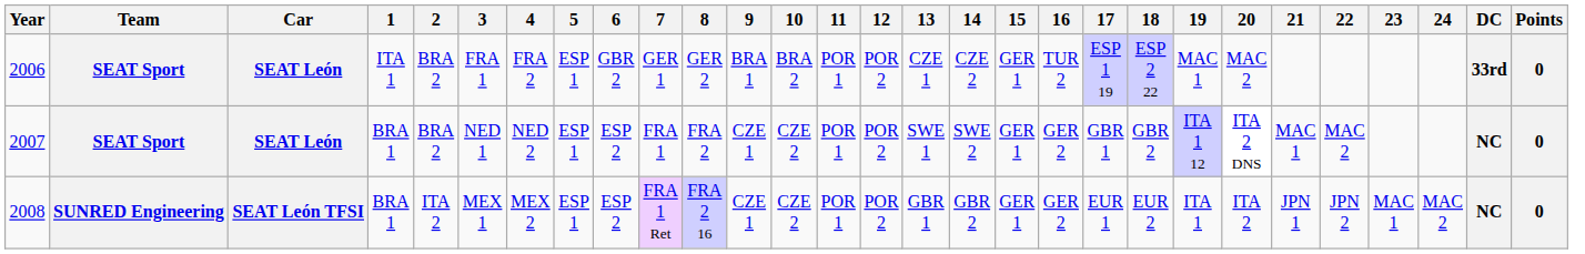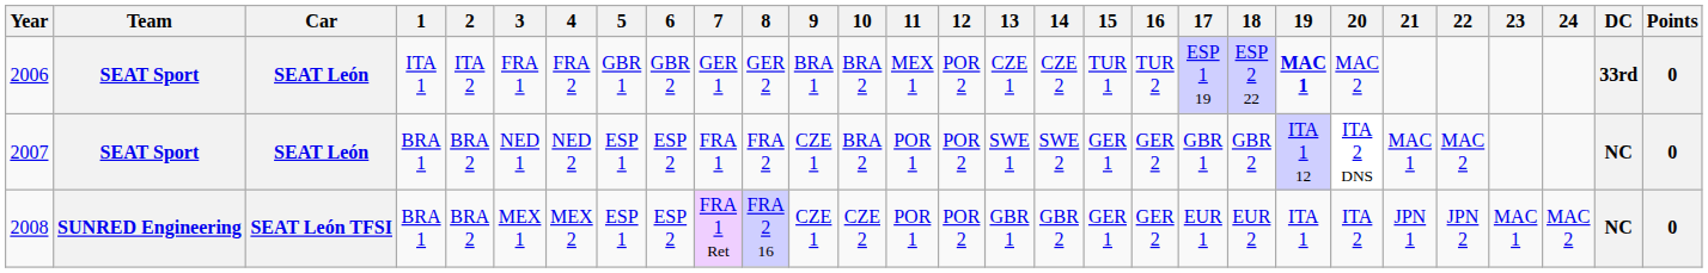 <table class="wikitable" style="text-align:center; font-size:85%">
 <tr>
 <th>Year</th>
 <th>Team</th>
 <th>Car</th>
 <th>1</th>
 <th>2</th>
 <th>3</th>
 <th>4</th>
 <th>5</th>
 <th>6</th>
 <th>7</th>
 <th>8</th>
 <th>9</th>
 <th>10</th>
 <th>11</th>
 <th>12</th>
 <th>13</th>
 <th>14</th>
 <th>15</th>
 <th>16</th>
 <th>17</th>
 <th>18</th>
 <th>19</th>
 <th>20</th>
 <th>21</th>
 <th>22</th>
 <th>23</th>
 <th>24</th>
 <th>DC</th>
 <th>Points</th>
 </tr>
 <tr>
 <td><a href='#'>2006</a></td>
 <th><a href='#'>SEAT Sport</a></th>
 <th><a href='#'>SEAT León</a></th>
 <td><a href='#'>ITA<br>1</a></td>
-<td><a href='#'>BRA<br>2</a></td>
+<td><a href='#'>ITA<br>2</a></td>
 <td><a href='#'>FRA<br>1</a></td>
 <td><a href='#'>FRA<br>2</a></td>
-<td><a href='#'>ESP<br>1</a></td>
+<td><a href='#'>GBR<br>1</a></td>
 <td><a href='#'>GBR<br>2</a></td>
 <td><a href='#'>GER<br>1</a></td>
 <td><a href='#'>GER<br>2</a></td>
 <td><a href='#'>BRA<br>1</a></td>
 <td><a href='#'>BRA<br>2</a></td>
-<td><a href='#'>POR<br>1</a></td>
+<td><a href='#'>MEX<br>1</a></td>
 <td><a href='#'>POR<br>2</a></td>
 <td><a href='#'>CZE<br>1</a></td>
 <td><a href='#'>CZE<br>2</a></td>
-<td><a href='#'>GER<br>1</a></td>
+<td><a href='#'>TUR<br>1</a></td>
 <td><a href='#'>TUR<br>2</a></td>
 <td style="background:#cfcfff;"><a href='#'>ESP<br>1</a><br><small>19</small></td>
 <td style="background:#cfcfff;"><a href='#'>ESP<br>2</a><br><small>22</small></td>
-<td><a href='#'>MAC<br>1</a></td>
+<td><strong><a href='#'>MAC<br>1</a></strong></td>
 <td><a href='#'>MAC<br>2</a></td>
 <td></td>
 <td></td>
 <td></td>
 <td></td>
 <th>33rd</th>
 <th>0</th>
 </tr>
 <tr>
 <td><a href='#'>2007</a></td>
 <th><a href='#'>SEAT Sport</a></th>
 <th><a href='#'>SEAT León</a></th>
 <td><a href='#'>BRA<br>1</a></td>
 <td><a href='#'>BRA<br>2</a></td>
 <td><a href='#'>NED<br>1</a></td>
 <td><a href='#'>NED<br>2</a></td>
 <td><a href='#'>ESP<br>1</a></td>
 <td><a href='#'>ESP<br>2</a></td>
 <td><a href='#'>FRA<br>1</a></td>
 <td><a href='#'>FRA<br>2</a></td>
 <td><a href='#'>CZE<br>1</a></td>
-<td><a href='#'>CZE<br>2</a></td>
+<td><a href='#'>BRA<br>2</a></td>
 <td><a href='#'>POR<br>1</a></td>
 <td><a href='#'>POR<br>2</a></td>
 <td><a href='#'>SWE<br>1</a></td>
 <td><a href='#'>SWE<br>2</a></td>
 <td><a href='#'>GER<br>1</a></td>
 <td><a href='#'>GER<br>2</a></td>
 <td><a href='#'>GBR<br>1</a></td>
 <td><a href='#'>GBR<br>2</a></td>
 <td style="background:#cfcfff;"><a href='#'>ITA<br>1</a><br><small>12</small></td>
 <td style="background:#ffffff;"><a href='#'>ITA<br>2</a><br><small>DNS</small></td>
 <td><a href='#'>MAC<br>1</a></td>
 <td><a href='#'>MAC<br>2</a></td>
 <td></td>
 <td></td>
 <th>NC</th>
 <th>0</th>
 </tr>
 <tr>
 <td><a href='#'>2008</a></td>
 <th><a href='#'>SUNRED Engineering</a></th>
 <th><a href='#'>SEAT León TFSI</a></th>
 <td><a href='#'>BRA<br>1</a></td>
-<td><a href='#'>ITA<br>2</a></td>
+<td><a href='#'>BRA<br>2</a></td>
 <td><a href='#'>MEX<br>1</a></td>
 <td><a href='#'>MEX<br>2</a></td>
 <td><a href='#'>ESP<br>1</a></td>
 <td><a href='#'>ESP<br>2</a></td>
 <td style="background:#efcfff;"><a href='#'>FRA<br>1</a><br><small>Ret</small></td>
 <td style="background:#cfcfff;"><a href='#'>FRA<br>2</a><br><small>16</small></td>
 <td><a href='#'>CZE<br>1</a></td>
 <td><a href='#'>CZE<br>2</a></td>
 <td><a href='#'>POR<br>1</a></td>
 <td><a href='#'>POR<br>2</a></td>
 <td><a href='#'>GBR<br>1</a></td>
 <td><a href='#'>GBR<br>2</a></td>
 <td><a href='#'>GER<br>1</a></td>
 <td><a href='#'>GER<br>2</a></td>
 <td><a href='#'>EUR<br>1</a></td>
 <td><a href='#'>EUR<br>2</a></td>
 <td><a href='#'>ITA<br>1</a></td>
 <td><a href='#'>ITA<br>2</a></td>
 <td><a href='#'>JPN<br>1</a></td>
 <td><a href='#'>JPN<br>2</a></td>
 <td><a href='#'>MAC<br>1</a></td>
 <td><a href='#'>MAC<br>2</a></td>
 <th>NC</th>
 <th>0</th>
 </tr>
 </table>
